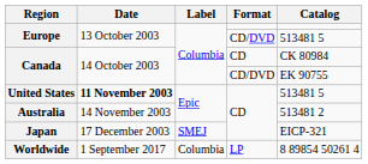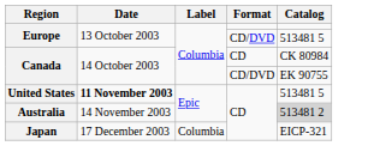 <table class="wikitable plainrowheaders">
 <tr>
 <th>Region</th>
 <th>Date</th>
 <th>Label</th>
 <th>Format</th>
 <th>Catalog</th>
 </tr>
 <tr>
 <th scope="row" rowspan="2">Europe</th>
 <td rowspan="2">13 October 2003</td>
 <td rowspan="4"><a href='#'>Columbia</a></td>
 <td></td>
 <td></td>
 </tr>
 <tr>
 <td>CD/<a href='#'>DVD</a></td>
 <td>513481 5</td>
 </tr>
 <tr>
 <th scope="row" rowspan="2">Canada</th>
 <td rowspan="2">14 October 2003</td>
 <td>CD</td>
 <td>CK 80984</td>
 </tr>
 <tr>
 <td>CD/DVD</td>
 <td>EK 90755</td>
 </tr>
 <tr>
 <th scope="row">United States</th>
 <td><strong>11 November 2003</strong></td>
 <td rowspan="2"><a href='#'>Epic</a></td>
 <td rowspan="3">CD</td>
 <td>513481 5</td>
 </tr>
 <tr>
 <th scope="row">Australia</th>
 <td>14 November 2003</td>
-<td>513481 2</td>
+<td style="background: lightgrey;">513481 2</td>
 </tr>
 <tr>
 <th scope="row">Japan</th>
 <td>17 December 2003</td>
-<td><a href='#'>SMEJ</a></td>
+<td>Columbia</td>
 <td>EICP-321</td>
 </tr>
-<tr>
-<th scope="row">Worldwide</th>
-<td>1 September 2017</td>
-<td>Columbia</td>
-<td><a href='#'>LP</a></td>
-<td>8 89854 50261 4</td>
-</tr>
 </table>
